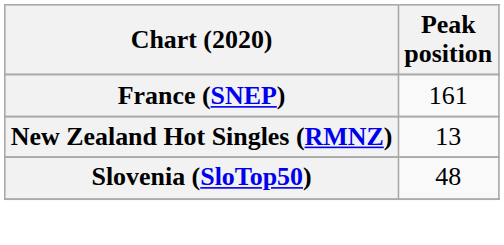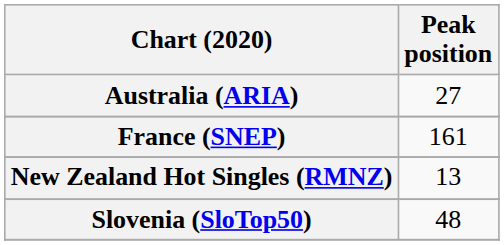 <table class="wikitable sortable plainrowheaders" style="text-align:center">
 <tr>
 <th scope="col">Chart (2020)</th>
 <th scope="col">Peak<br>position</th>
+</tr>
+<tr>
+<th scope="row">Australia (<a href='#'>ARIA</a>)</th>
+<td>27</td>
 </tr>
 <tr>
 </tr>
 <tr>
 </tr>
 <tr>
 </tr>
 <tr>
 <th scope="row">France (<a href='#'>SNEP</a>)</th>
 <td>161</td>
 </tr>
 <tr>
 </tr>
 <tr>
 <th scope="row">New Zealand Hot Singles (<a href='#'>RMNZ</a>)</th>
 <td>13</td>
 </tr>
 <tr>
 </tr>
 <tr>
 </tr>
 <tr>
 <th scope="row">Slovenia (<a href='#'>SloTop50</a>)</th>
 <td>48</td>
 </tr>
 <tr>
 </tr>
 <tr>
 </tr>
 <tr>
 </tr>
 <tr>
 </tr>
 </table>
